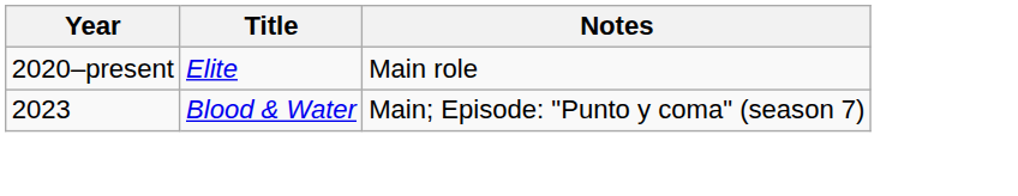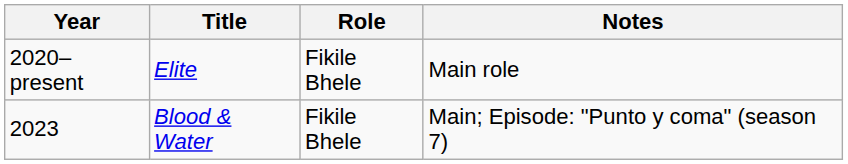 <table class="wikitable sortable">
 <tr>
 <th>Year</th>
 <th>Title</th>
+<th>Role</th>
 <th>Notes</th>
 </tr>
 <tr>
 <td>2020–present</td>
 <td><em><a href='#'>Elite</a></em></td>
+<td>Fikile Bhele</td>
 <td>Main role</td>
 </tr>
 <tr>
 <td>2023</td>
 <td><em><a href='#'>Blood & Water</a></em></td>
+<td>Fikile Bhele</td>
 <td>Main; Episode: "Punto y coma" (season 7)</td>
 </tr>
 </table>
